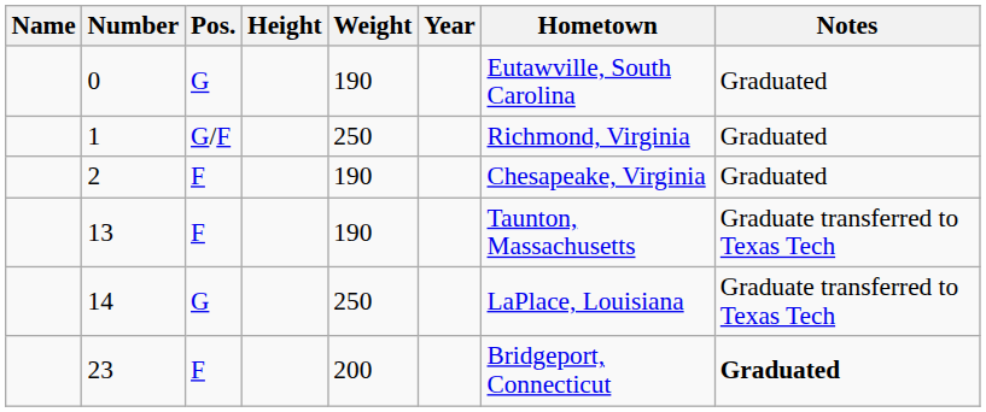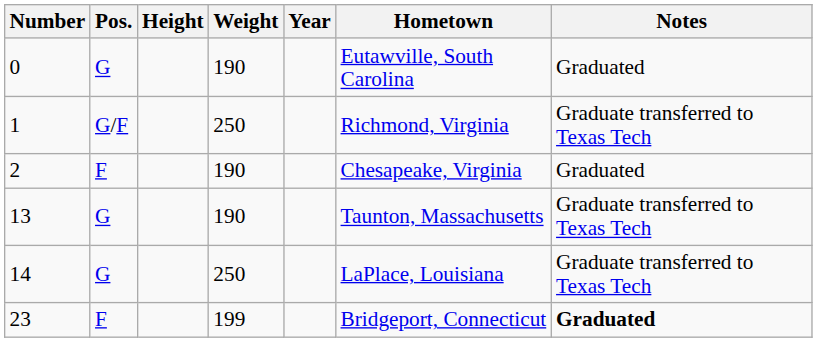 <table class="wikitable sortable" border="1">
 <tr>
-<th>Name</th>
 <th>Number</th>
 <th>Pos.</th>
 <th>Height</th>
 <th>Weight</th>
 <th>Year</th>
 <th>Hometown</th>
 <th class="unsortable">Notes</th>
 </tr>
 <tr>
-<td></td>
 <td>0</td>
 <td><a href='#'>G</a></td>
 <td></td>
 <td>190</td>
 <td></td>
 <td><a href='#'>Eutawville, South Carolina</a></td>
 <td>Graduated</td>
 </tr>
 <tr>
-<td></td>
 <td>1</td>
 <td><a href='#'>G</a>/<a href='#'>F</a></td>
 <td></td>
 <td>250</td>
 <td></td>
 <td><a href='#'>Richmond, Virginia</a></td>
-<td>Graduated</td>
+<td>Graduate transferred to <a href='#'>Texas Tech</a></td>
 </tr>
 <tr>
-<td></td>
 <td>2</td>
 <td><a href='#'>F</a></td>
 <td></td>
 <td>190</td>
 <td></td>
 <td><a href='#'>Chesapeake, Virginia</a></td>
 <td>Graduated</td>
 </tr>
 <tr>
-<td></td>
 <td>13</td>
-<td><a href='#'>F</a></td>
+<td><a href='#'>G</a></td>
 <td></td>
 <td>190</td>
 <td></td>
 <td><a href='#'>Taunton, Massachusetts</a></td>
 <td>Graduate transferred to <a href='#'>Texas Tech</a></td>
 </tr>
 <tr>
-<td></td>
 <td>14</td>
 <td><a href='#'>G</a></td>
 <td></td>
 <td>250</td>
 <td></td>
 <td><a href='#'>LaPlace, Louisiana</a></td>
 <td>Graduate transferred to <a href='#'>Texas Tech</a></td>
 </tr>
 <tr>
-<td></td>
 <td>23</td>
 <td><a href='#'>F</a></td>
 <td></td>
-<td>200</td>
+<td>199</td>
 <td></td>
 <td><a href='#'>Bridgeport, Connecticut</a></td>
 <td><strong>Graduated</strong></td>
 </tr>
 </table>
